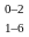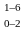 <table style="text-align:center">
 <tr>
 <th width=200></th>
 <th width=100></th>
 <th width=200></th>
 </tr>
 <tr>
 <td align=right></td>
-<td>0–2</td>
+<td>1–6</td>
 <td align=left><strong></strong></td>
 </tr>
 <tr>
 <td align=right></td>
-<td>1–6</td>
+<td>0–2</td>
 <td align=left><strong></strong></td>
 </tr>
 </table>
